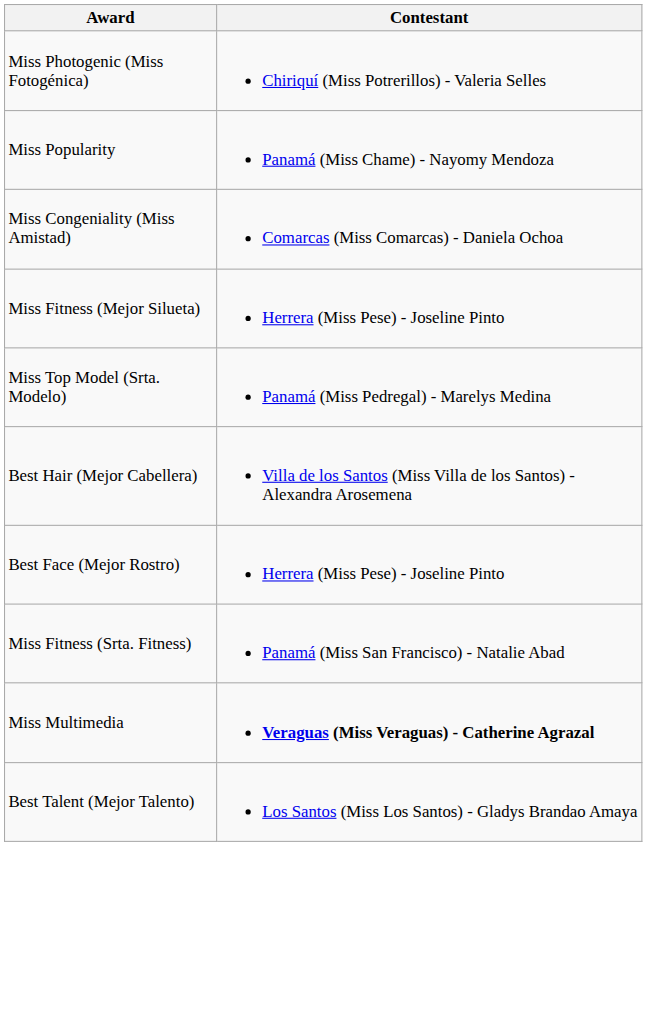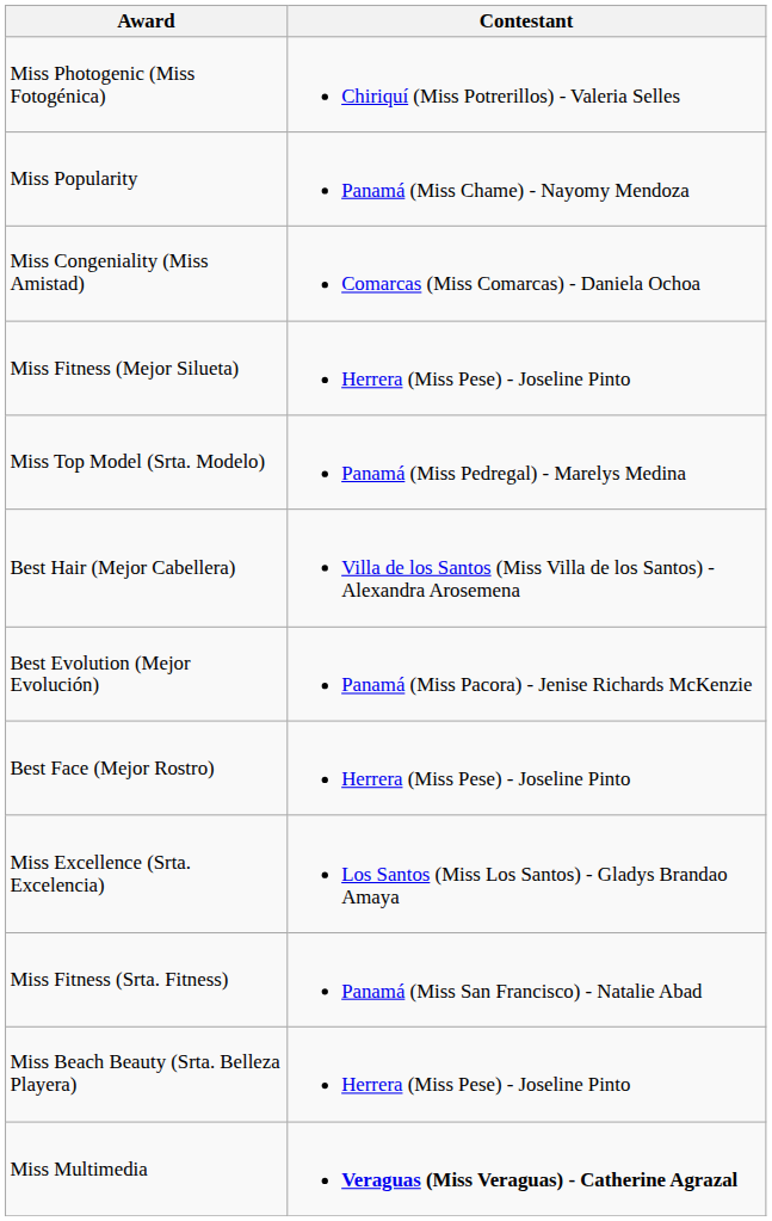 <table class="wikitable">
 <tr>
 <th>Award</th>
 <th>Contestant</th>
 </tr>
 <tr>
 <td>Miss Photogenic (Miss Fotogénica)</td>
 <td><br><ul><li><a href='#'>Chiriquí</a> (Miss Potrerillos) - Valeria Selles</li></ul></td>
 </tr>
 <tr>
 <td>Miss Popularity</td>
 <td><br><ul><li><a href='#'>Panamá</a> (Miss Chame) - Nayomy Mendoza</li></ul></td>
 </tr>
 <tr>
 <td>Miss Congeniality (Miss Amistad)</td>
 <td><br><ul><li><a href='#'>Comarcas</a> (Miss Comarcas) - Daniela Ochoa</li></ul></td>
 </tr>
 <tr>
 <td>Miss Fitness (Mejor Silueta)</td>
 <td><br><ul><li><a href='#'>Herrera</a> (Miss Pese) - Joseline Pinto</li></ul></td>
 </tr>
 <tr>
 <td>Miss Top Model (Srta. Modelo)</td>
 <td><br><ul><li><a href='#'>Panamá</a> (Miss Pedregal) - Marelys Medina</li></ul></td>
 </tr>
 <tr>
 <td>Best Hair (Mejor Cabellera)</td>
 <td><br><ul><li><a href='#'>Villa de los Santos</a> (Miss Villa de los Santos) - Alexandra Arosemena</li></ul></td>
 </tr>
 <tr>
+<td>Best Evolution (Mejor Evolución)</td>
+<td><br><ul><li><a href='#'>Panamá</a> (Miss Pacora) - Jenise Richards McKenzie</li></ul></td>
+</tr>
+<tr>
 <td>Best Face (Mejor Rostro)</td>
 <td><br><ul><li><a href='#'>Herrera</a> (Miss Pese) - Joseline Pinto</li></ul></td>
+</tr>
+<tr>
+<td>Miss Excellence (Srta. Excelencia)</td>
+<td><br><ul><li><a href='#'>Los Santos</a> (Miss Los Santos) - Gladys Brandao Amaya</li></ul></td>
 </tr>
 <tr>
 <td>Miss Fitness (Srta. Fitness)</td>
 <td><br><ul><li><a href='#'>Panamá</a> (Miss San Francisco) - Natalie Abad</li></ul></td>
 </tr>
 <tr>
+<td>Miss Beach Beauty (Srta. Belleza Playera)</td>
+<td><br><ul><li><a href='#'>Herrera</a> (Miss Pese) - Joseline Pinto</li></ul></td>
+</tr>
+<tr>
 <td>Miss Multimedia</td>
 <td><strong><br><ul><li><a href='#'>Veraguas</a> (Miss Veraguas) - Catherine Agrazal</li></ul></strong></td>
 </tr>
-<tr>
-<td>Best Talent (Mejor Talento)</td>
-<td><br><ul><li><a href='#'>Los Santos</a> (Miss Los Santos) - Gladys Brandao Amaya</li></ul></td>
-</tr>
 </table>
